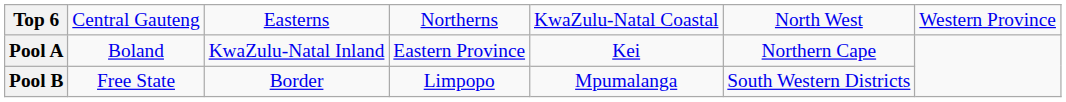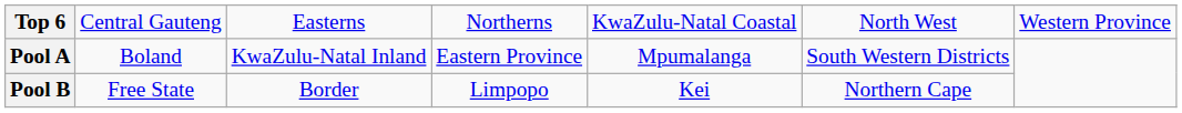 <table class="wikitable" style="text-align: center" style="font-size: 95%; border: 1px #aaaaaa solid; border-collapse: collapse; clear:center;">
 <tr>
 <th>Top 6</th>
 <td><a href='#'>Central Gauteng</a></td>
 <td><a href='#'>Easterns</a></td>
 <td><a href='#'>Northerns</a></td>
 <td><a href='#'>KwaZulu-Natal Coastal</a></td>
 <td><a href='#'>North West</a></td>
 <td><a href='#'>Western Province</a></td>
 </tr>
 <tr>
 <th>Pool A</th>
 <td><a href='#'>Boland</a></td>
 <td><a href='#'>KwaZulu-Natal Inland</a></td>
 <td><a href='#'>Eastern Province</a></td>
-<td><a href='#'>Kei</a></td>
-<td><a href='#'>Northern Cape</a></td>
+<td><a href='#'>Mpumalanga</a></td>
+<td><a href='#'>South Western Districts</a></td>
 </tr>
 <tr>
 <th>Pool B</th>
 <td><a href='#'>Free State</a></td>
 <td><a href='#'>Border</a></td>
 <td><a href='#'>Limpopo</a></td>
-<td><a href='#'>Mpumalanga</a></td>
-<td><a href='#'>South Western Districts</a></td>
+<td><a href='#'>Kei</a></td>
+<td><a href='#'>Northern Cape</a></td>
 </tr>
 </table>
